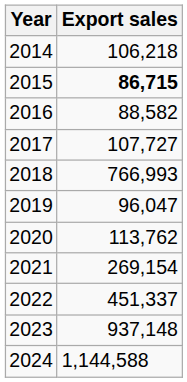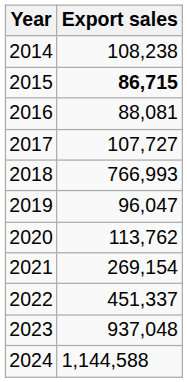 <table class="wikitable" style="float:right;">
 <tr>
 <th>Year</th>
 <th>Export sales</th>
 </tr>
 <tr>
 <td>2014</td>
-<td style="text-align:right;">106,218</td>
+<td style="text-align:right;">108,238</td>
 </tr>
 <tr>
 <td>2015</td>
 <td style="text-align:right;"><strong>86,715</strong></td>
 </tr>
 <tr>
 <td>2016</td>
-<td style="text-align:right;">88,582</td>
+<td style="text-align:right;">88,081</td>
 </tr>
 <tr>
 <td>2017</td>
 <td style="text-align:right;">107,727</td>
 </tr>
 <tr>
 <td>2018</td>
 <td style="text-align:right;">766,993</td>
 </tr>
 <tr>
 <td>2019</td>
 <td style="text-align:right;">96,047</td>
 </tr>
 <tr>
 <td>2020</td>
 <td style="text-align:right;">113,762</td>
 </tr>
 <tr>
 <td>2021</td>
 <td style="text-align:right;">269,154</td>
 </tr>
 <tr>
 <td>2022</td>
 <td style="text-align:right;">451,337</td>
 </tr>
 <tr>
 <td>2023</td>
-<td style="text-align:right;">937,148</td>
+<td style="text-align:right;">937,048</td>
 </tr>
 <tr>
 <td>2024</td>
 <td>1,144,588</td>
 </tr>
 </table>
